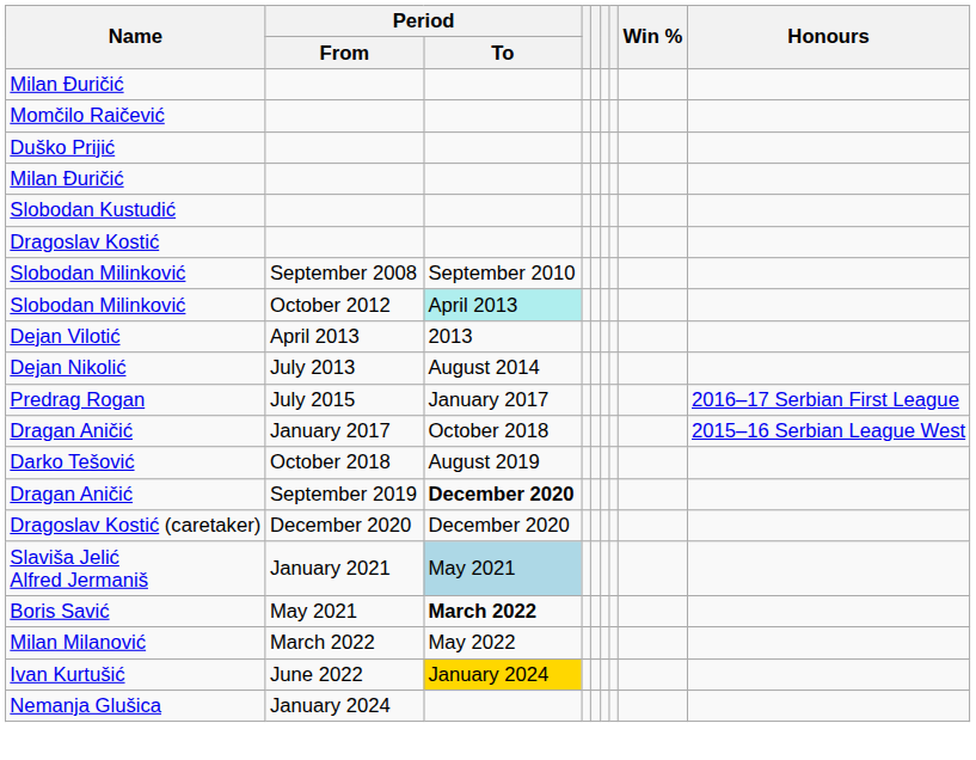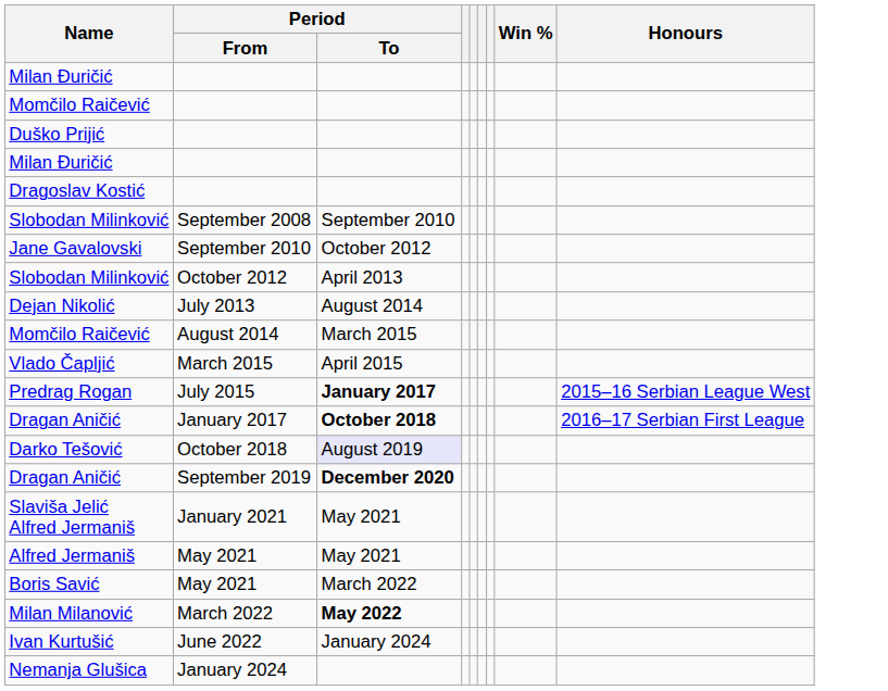 <table class="wikitable sortable">
 <tr>
 <th rowspan="2">Name</th>
 <th colspan="2">Period</th>
 <th rowspan="2"></th>
 <th rowspan="2"></th>
 <th rowspan="2"></th>
 <th rowspan="2"></th>
 <th rowspan="2">Win %</th>
 <th rowspan="2">Honours</th>
 </tr>
 <tr>
 <th width="120">From</th>
 <th width="120">To</th>
 </tr>
 <tr>
 <td> <a href='#'>Milan Đuričić</a></td>
 <td></td>
 <td></td>
 <td></td>
 <td></td>
 <td></td>
 <td></td>
 <td></td>
 <td></td>
 </tr>
 <tr>
 <td> <a href='#'>Momčilo Raičević</a></td>
 <td></td>
 <td></td>
 <td></td>
 <td></td>
 <td></td>
 <td></td>
 <td></td>
 <td></td>
 </tr>
 <tr>
 <td> <a href='#'>Duško Prijić</a></td>
 <td></td>
 <td></td>
 <td></td>
 <td></td>
 <td></td>
 <td></td>
 <td></td>
 <td></td>
 </tr>
 <tr>
 <td> <a href='#'>Milan Đuričić</a></td>
 <td></td>
 <td></td>
 <td></td>
 <td></td>
 <td></td>
 <td></td>
 <td></td>
 <td></td>
 </tr>
 <tr>
-<td> <a href='#'>Slobodan Kustudić</a></td>
-<td></td>
-<td></td>
-<td></td>
-<td></td>
-<td></td>
-<td></td>
-<td></td>
-<td></td>
-</tr>
-<tr>
 <td> <a href='#'>Dragoslav Kostić</a></td>
 <td></td>
 <td></td>
 <td></td>
 <td></td>
 <td></td>
 <td></td>
 <td></td>
 <td></td>
 </tr>
 <tr>
 <td> <a href='#'>Slobodan Milinković</a></td>
 <td>September 2008</td>
 <td>September 2010</td>
 <td></td>
 <td></td>
 <td></td>
 <td></td>
 <td></td>
 <td></td>
 </tr>
 <tr>
-<td> <a href='#'>Slobodan Milinković</a></td>
+<td> <a href='#'>Jane Gavalovski</a></td>
+<td>September 2010</td>
 <td>October 2012</td>
-<td style="background: paleturquoise;">April 2013</td>
 <td></td>
 <td></td>
 <td></td>
 <td></td>
 <td></td>
 <td></td>
 </tr>
 <tr>
-<td> <a href='#'>Dejan Vilotić</a></td>
+<td> <a href='#'>Slobodan Milinković</a></td>
+<td>October 2012</td>
 <td>April 2013</td>
-<td>2013</td>
 <td></td>
 <td></td>
 <td></td>
 <td></td>
 <td></td>
 <td></td>
 </tr>
 <tr>
 <td> <a href='#'>Dejan Nikolić</a></td>
 <td>July 2013</td>
 <td>August 2014</td>
 <td></td>
 <td></td>
 <td></td>
 <td></td>
 <td></td>
 <td></td>
 </tr>
 <tr>
+<td> <a href='#'>Momčilo Raičević</a></td>
+<td>August 2014</td>
+<td>March 2015</td>
+<td></td>
+<td></td>
+<td></td>
+<td></td>
+<td></td>
+<td></td>
+</tr>
+<tr>
+<td> <a href='#'>Vlado Čapljić</a></td>
+<td>March 2015</td>
+<td>April 2015</td>
+<td></td>
+<td></td>
+<td></td>
+<td></td>
+<td></td>
+<td></td>
+</tr>
+<tr>
 <td> <a href='#'>Predrag Rogan</a></td>
 <td>July 2015</td>
+<td><strong>January 2017</strong></td>
+<td></td>
+<td></td>
+<td></td>
+<td></td>
+<td></td>
+<td><a href='#'>2015–16 Serbian League West</a></td>
+</tr>
+<tr>
+<td> <a href='#'>Dragan Aničić</a></td>
 <td>January 2017</td>
+<td><strong>October 2018</strong></td>
 <td></td>
 <td></td>
 <td></td>
 <td></td>
 <td></td>
 <td><a href='#'>2016–17 Serbian First League</a></td>
 </tr>
 <tr>
-<td> <a href='#'>Dragan Aničić</a></td>
-<td>January 2017</td>
-<td>October 2018</td>
-<td></td>
-<td></td>
-<td></td>
-<td></td>
-<td></td>
-<td><a href='#'>2015–16 Serbian League West</a></td>
-</tr>
-<tr>
 <td> <a href='#'>Darko Tešović</a></td>
 <td>October 2018</td>
-<td>August 2019</td>
+<td style="background: lavender;">August 2019</td>
 <td></td>
 <td></td>
 <td></td>
 <td></td>
 <td></td>
 <td></td>
 </tr>
 <tr>
 <td> <a href='#'>Dragan Aničić</a></td>
 <td>September 2019</td>
 <td><strong>December 2020</strong></td>
 <td></td>
 <td></td>
 <td></td>
 <td></td>
 <td></td>
 <td></td>
 </tr>
 <tr>
-<td> <a href='#'>Dragoslav Kostić</a> (caretaker)</td>
-<td>December 2020</td>
-<td>December 2020</td>
+<td> <a href='#'>Slaviša Jelić</a><br> <a href='#'>Alfred Jermaniš</a></td>
+<td>January 2021</td>
+<td>May 2021</td>
 <td></td>
 <td></td>
 <td></td>
 <td></td>
 <td></td>
 <td></td>
 </tr>
 <tr>
-<td> <a href='#'>Slaviša Jelić</a><br> <a href='#'>Alfred Jermaniš</a></td>
-<td>January 2021</td>
-<td style="background: lightblue;">May 2021</td>
+<td> <a href='#'>Alfred Jermaniš</a></td>
+<td>May 2021</td>
+<td>May 2021</td>
 <td></td>
 <td></td>
 <td></td>
 <td></td>
 <td></td>
 <td></td>
 </tr>
 <tr>
 <td> <a href='#'>Boris Savić</a></td>
 <td>May 2021</td>
-<td><strong>March 2022</strong></td>
+<td>March 2022</td>
 <td></td>
 <td></td>
 <td></td>
 <td></td>
 <td></td>
 <td></td>
 </tr>
 <tr>
 <td> <a href='#'>Milan Milanović</a></td>
 <td>March 2022</td>
-<td>May 2022</td>
+<td><strong>May 2022</strong></td>
 <td></td>
 <td></td>
 <td></td>
 <td></td>
 <td></td>
 <td></td>
 </tr>
 <tr>
 <td> <a href='#'>Ivan Kurtušić</a></td>
 <td>June 2022</td>
-<td style="background: gold;">January 2024</td>
+<td>January 2024</td>
 <td></td>
 <td></td>
 <td></td>
 <td></td>
 <td></td>
 <td></td>
 </tr>
 <tr>
 <td> <a href='#'>Nemanja Glušica</a></td>
 <td>January 2024</td>
 <td></td>
 <td></td>
 <td></td>
 <td></td>
 <td></td>
 <td></td>
 <td></td>
 </tr>
 </table>
